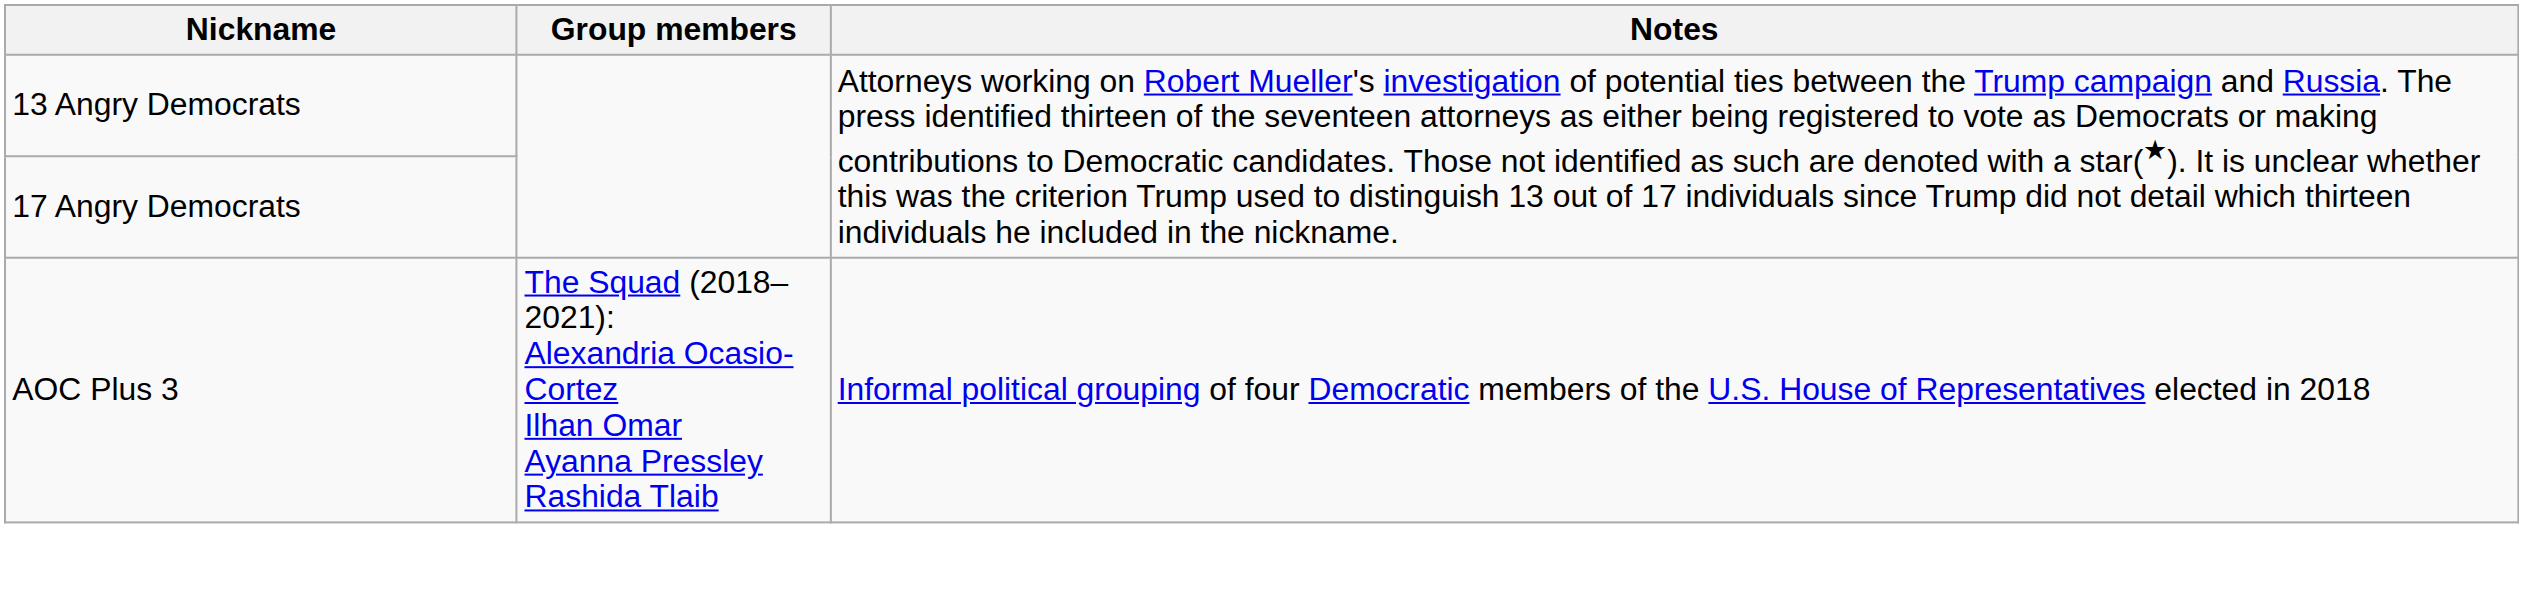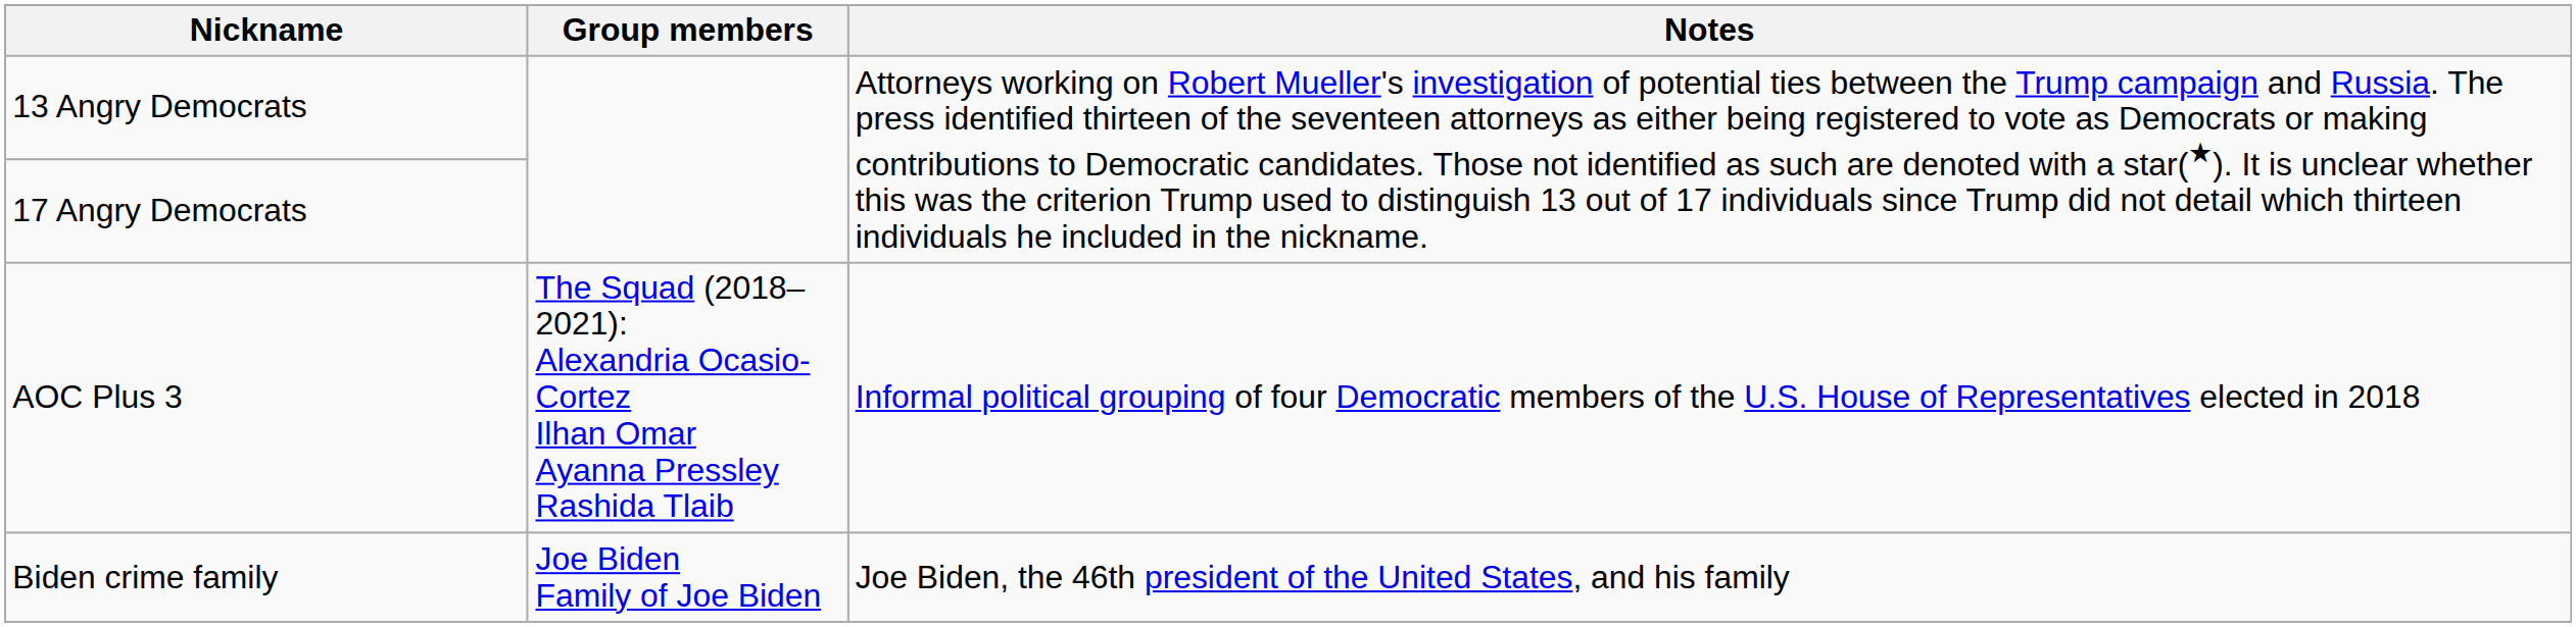 <table class="wikitable sortable" style="width:100%;">
 <tr>
 <th style="width:250px">Nickname</th>
 <th style="width:150px">Group members</th>
 <th class="unsortable">Notes</th>
 </tr>
 <tr id="13 Angry Democrats">
 <td>13 Angry Democrats</td>
 <td data-sort-value="Ahmad, Zainab" rowspan="2"><small></small></td>
 <td rowspan="2">Attorneys working on <a href='#'>Robert Mueller</a>'s <a href='#'>investigation</a> of potential ties between the <a href='#'>Trump campaign</a> and <a href='#'>Russia</a>. The press identified thirteen of the seventeen attorneys as either being registered to vote as Democrats or making contributions to Democratic candidates. Those not identified as such are denoted with a star(<sup>★</sup>). It is unclear whether this was the criterion Trump used to distinguish 13 out of 17 individuals since Trump did not detail which thirteen individuals he included in the nickname.</td>
 </tr>
 <tr id="17 Angry Democrats">
 <td>17 Angry Democrats</td>
 </tr>
 <tr id="AOC Plus 3">
 <td>AOC Plus 3</td>
 <td><a href='#'>The Squad</a> (2018–2021): <br> <a href='#'>Alexandria Ocasio-Cortez</a><br><a href='#'>Ilhan Omar</a><br><a href='#'>Ayanna Pressley</a><br><a href='#'>Rashida Tlaib</a></td>
 <td><a href='#'>Informal political grouping</a> of four <a href='#'>Democratic</a> members of the <a href='#'>U.S. House of Representatives</a> elected in 2018</td>
 </tr>
+<tr>
+<td>Biden crime family</td>
+<td><a href='#'>Joe Biden</a><br><a href='#'>Family of Joe Biden</a></td>
+<td>Joe Biden, the 46th <a href='#'>president of the United States</a>, and his family</td>
+</tr>
 </table>
